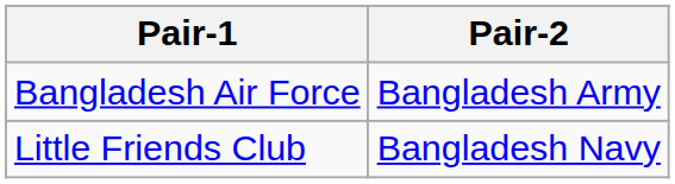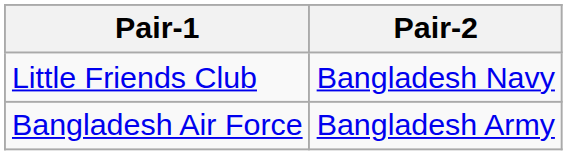 <table class="wikitable">
 <tr>
 <th align=centre>Pair-1</th>
 <th align=centre>Pair-2</th>
 </tr>
 <tr>
+<td><a href='#'>Little Friends Club</a></td>
+<td><a href='#'>Bangladesh Navy</a></td>
+</tr>
+<tr>
 <td><a href='#'>Bangladesh Air Force</a></td>
 <td><a href='#'>Bangladesh Army</a></td>
 </tr>
-<tr>
-<td><a href='#'>Little Friends Club</a></td>
-<td><a href='#'>Bangladesh Navy</a></td>
-</tr>
 </table>
